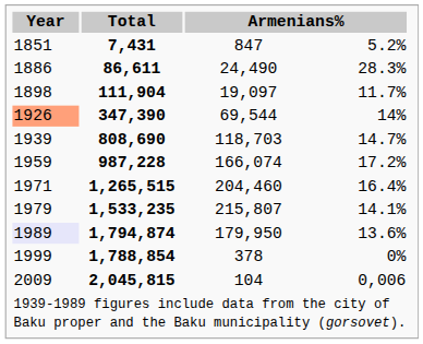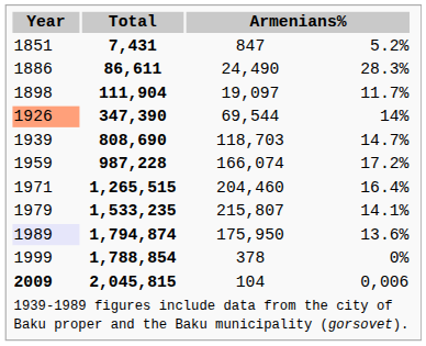 <table class="infobox">
 <tr style="background:#C9C9C9; text-align:center;">
 <td><strong>Year</strong></td>
 <td width=80><strong>Total</strong></td>
 <td width=110 colspan="2"><strong>Armenians%</strong></td>
 </tr>
 <tr>
 <td>1851</td>
 <th style="text-align:center;">7,431</th>
 <td style="text-align:center;">847</td>
 <td style="text-align:right;">5.2%</td>
 </tr>
 <tr>
 <td>1886</td>
 <th style="text-align:center;">86,611</th>
 <td style="text-align:center;">24,490</td>
 <td style="text-align:right;">28.3%</td>
 </tr>
 <tr>
 <td>1898</td>
 <th style="text-align:center;">111,904</th>
 <td style="text-align:center;">19,097</td>
 <td style="text-align:right;">11.7%</td>
 </tr>
 <tr>
 <td style="background: lightsalmon;">1926</td>
 <th style="text-align:center;">347,390</th>
 <td style="text-align:center;">69,544</td>
 <td style="text-align:right;">14%</td>
 </tr>
 <tr>
 <td>1939</td>
 <th style="text-align:center;">808,690</th>
 <td style="text-align:center;">118,703</td>
 <td style="text-align:right;">14.7%</td>
 </tr>
 <tr>
 <td>1959</td>
 <th style="text-align:center;">987,228</th>
 <td style="text-align:center;">166,074</td>
 <td style="text-align:right;">17.2%</td>
 </tr>
 <tr>
 <td>1971</td>
 <th style="text-align:center;">1,265,515</th>
 <td style="text-align:center;">204,460</td>
 <td style="text-align:right;">16.4%</td>
 </tr>
 <tr>
 <td>1979</td>
 <th style="text-align:center;">1,533,235</th>
 <td style="text-align:center;">215,807</td>
 <td style="text-align:right;">14.1%</td>
 </tr>
 <tr>
 <td style="background: lavender;">1989</td>
 <th style="text-align:center;">1,794,874</th>
-<td style="text-align:center;">179,950</td>
+<td style="text-align:center;">175,950</td>
 <td style="text-align:right;">13.6%</td>
 </tr>
 <tr>
 <td>1999</td>
 <th style="text-align:center;">1,788,854</th>
 <td style="text-align:center;">378</td>
 <td style="text-align:right;">0%</td>
 </tr>
 <tr>
-<td>2009</td>
+<td><strong>2009</strong></td>
 <th style="text-align:center;">2,045,815</th>
 <td style="text-align:center;">104</td>
 <td style="text-align:right;">0,006</td>
 </tr>
 <tr>
 <td colspan="4"><small>1939-1989 figures include data from the city of<br> Baku proper and the Baku municipality (<em>gorsovet</em>).</small></td>
 <td></td>
 </tr>
 </table>
